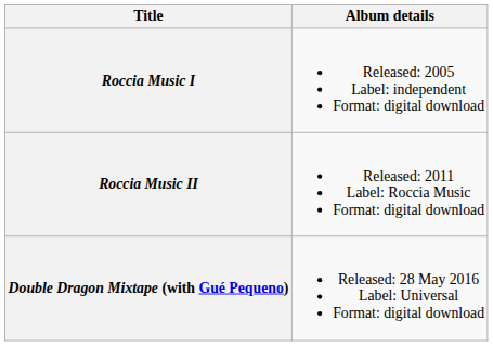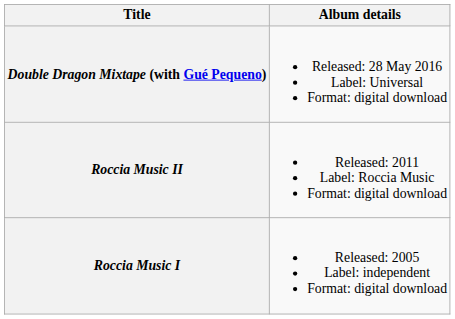 <table class="wikitable plainrowheaders" style="text-align:center;">
 <tr>
 <th scope="col">Title</th>
 <th scope="col">Album details</th>
 </tr>
 <tr>
-<th scope="row"><em>Roccia Music I</em></th>
-<td><br><ul><li>Released: 2005</li><li>Label: independent</li><li>Format: digital download</li></ul></td>
+<th scope="row"><em>Double Dragon Mixtape</em> (with <a href='#'>Gué Pequeno</a>)</th>
+<td><br><ul><li>Released: 28 May 2016</li><li>Label: Universal</li><li>Format: digital download</li></ul></td>
 </tr>
 <tr>
 <th scope="row"><em>Roccia Music II</em></th>
 <td><br><ul><li>Released: 2011</li><li>Label: Roccia Music</li><li>Format: digital download</li></ul></td>
 </tr>
 <tr>
-<th scope="row"><em>Double Dragon Mixtape</em> (with <a href='#'>Gué Pequeno</a>)</th>
-<td><br><ul><li>Released: 28 May 2016</li><li>Label: Universal</li><li>Format: digital download</li></ul></td>
+<th scope="row"><em>Roccia Music I</em></th>
+<td><br><ul><li>Released: 2005</li><li>Label: independent</li><li>Format: digital download</li></ul></td>
 </tr>
 </table>
